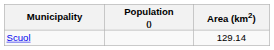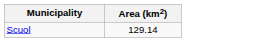 <table class="wikitable">
 <tr>
 <th width="160">Municipality</th>
-<th width="140">Population <small><br>()</small></th>
 <th width="120">Area (km<sup>2</sup>)</th>
 </tr>
 <tr>
 <td><a href='#'>Scuol</a></td>
-<td align="center"></td>
 <td align="center">129.14</td>
 </tr>
 </table>
